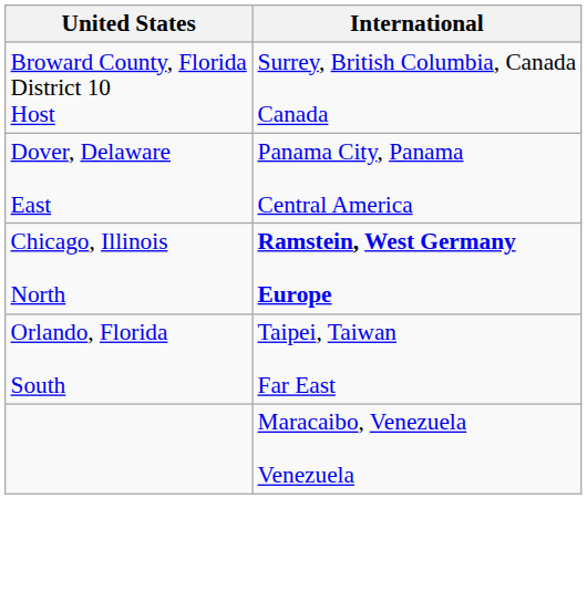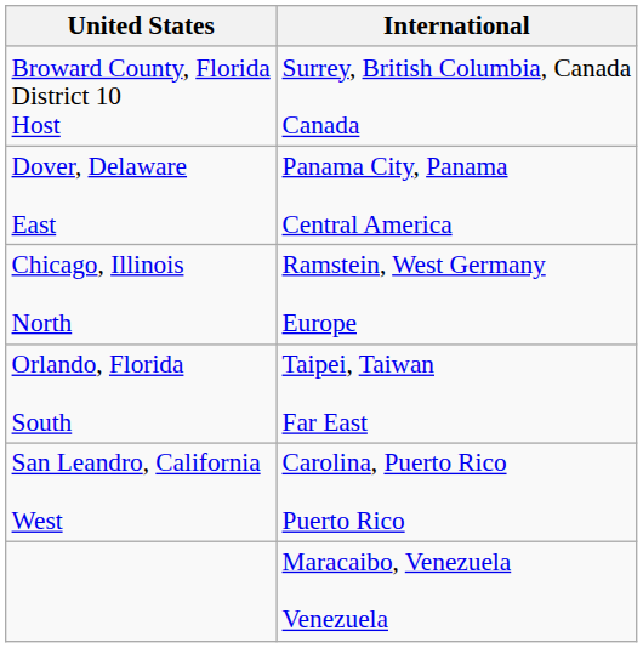 <table class="wikitable">
 <tr>
 <th>United States</th>
 <th>International</th>
 </tr>
 <tr>
 <td> <a href='#'>Broward County</a>, <a href='#'>Florida</a><br>District 10<br><a href='#'>Host</a></td>
 <td> <a href='#'>Surrey</a>, <a href='#'>British Columbia</a>, Canada<br><br><a href='#'>Canada</a></td>
 </tr>
 <tr>
 <td> <a href='#'>Dover</a>, <a href='#'>Delaware</a><br><br><a href='#'>East</a></td>
 <td> <a href='#'>Panama City</a>, <a href='#'>Panama</a><br> <br><a href='#'>Central America</a></td>
 </tr>
 <tr>
 <td> <a href='#'>Chicago</a>, <a href='#'>Illinois</a><br><br><a href='#'>North</a></td>
-<td><strong> <a href='#'>Ramstein</a>, <a href='#'>West Germany</a><br><br><a href='#'>Europe</a></strong></td>
+<td> <a href='#'>Ramstein</a>, <a href='#'>West Germany</a><br><br><a href='#'>Europe</a></td>
 </tr>
 <tr>
 <td> <a href='#'>Orlando</a>, <a href='#'>Florida</a><br><br><a href='#'>South</a></td>
 <td> <a href='#'>Taipei</a>, <a href='#'>Taiwan</a><br><br><a href='#'>Far East</a></td>
 </tr>
 <tr>
+<td> <a href='#'>San Leandro</a>, <a href='#'>California</a><br><br><a href='#'>West</a></td>
+<td> <a href='#'>Carolina</a>, <a href='#'>Puerto Rico</a><br> <br><a href='#'>Puerto Rico</a></td>
+</tr>
+<tr>
 <td></td>
 <td> <a href='#'>Maracaibo</a>, <a href='#'>Venezuela</a><br> <br><a href='#'>Venezuela</a></td>
 </tr>
 </table>
